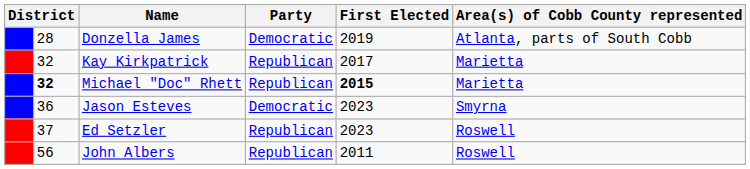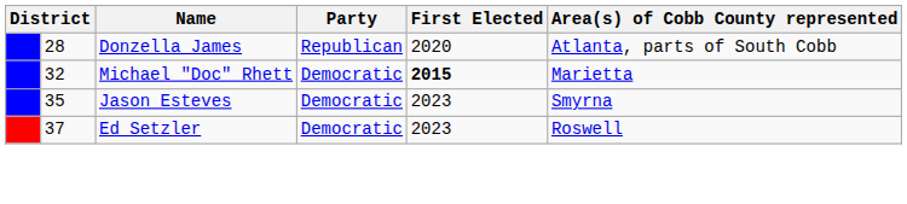 <table class=wikitable>
 <tr>
 <th colspan="2"  style="text-align:center; vertical-align:bottom;">District</th>
 <th style="text-align:center; vertical-align:bottom;">Name</th>
 <th style="text-align:center; vertical-align:bottom;">Party</th>
 <th style="text-align:center; vertical-align:bottom;">First Elected</th>
 <th style="text-align:center; vertical-align:bottom;">Area(s) of Cobb County represented</th>
 </tr>
 <tr>
 <td style="background:blue;"> </td>
 <td>28</td>
 <td><a href='#'>Donzella James</a></td>
-<td><a href='#'>Democratic</a></td>
-<td>2019</td>
+<td><a href='#'>Republican</a></td>
+<td>2020</td>
 <td><a href='#'>Atlanta</a>, parts of South Cobb</td>
 </tr>
 <tr>
-<td style="background:red;"> </td>
+<td style="background:blue;"> </td>
 <td>32</td>
-<td><a href='#'>Kay Kirkpatrick</a></td>
-<td><a href='#'>Republican</a></td>
-<td>2017</td>
-<td><a href='#'>Marietta</a></td>
-</tr>
-<tr>
-<td style="background:blue;"> </td>
-<td><strong>32</strong></td>
 <td><a href='#'>Michael "Doc" Rhett</a></td>
-<td><a href='#'>Republican</a></td>
+<td><a href='#'>Democratic</a></td>
 <td><strong>2015</strong></td>
 <td><a href='#'>Marietta</a></td>
 </tr>
 <tr>
 <td style="background:blue;"> </td>
-<td>36</td>
+<td>35</td>
 <td><a href='#'>Jason Esteves</a></td>
 <td><a href='#'>Democratic</a></td>
 <td>2023</td>
 <td><a href='#'>Smyrna</a></td>
 </tr>
 <tr>
 <td style="background:red;"> </td>
 <td>37</td>
 <td><a href='#'>Ed Setzler</a></td>
-<td><a href='#'>Republican</a></td>
+<td><a href='#'>Democratic</a></td>
 <td>2023</td>
 <td><a href='#'>Roswell</a></td>
 </tr>
-<tr>
-<td style="background:red;"> </td>
-<td>56</td>
-<td><a href='#'>John Albers</a></td>
-<td><a href='#'>Republican</a></td>
-<td>2011</td>
-<td><a href='#'>Roswell</a></td>
-</tr>
 </table>
